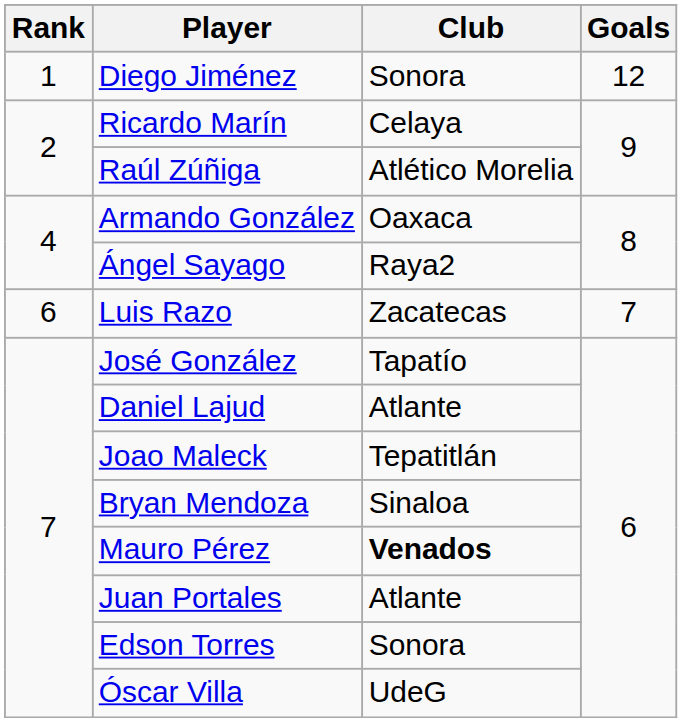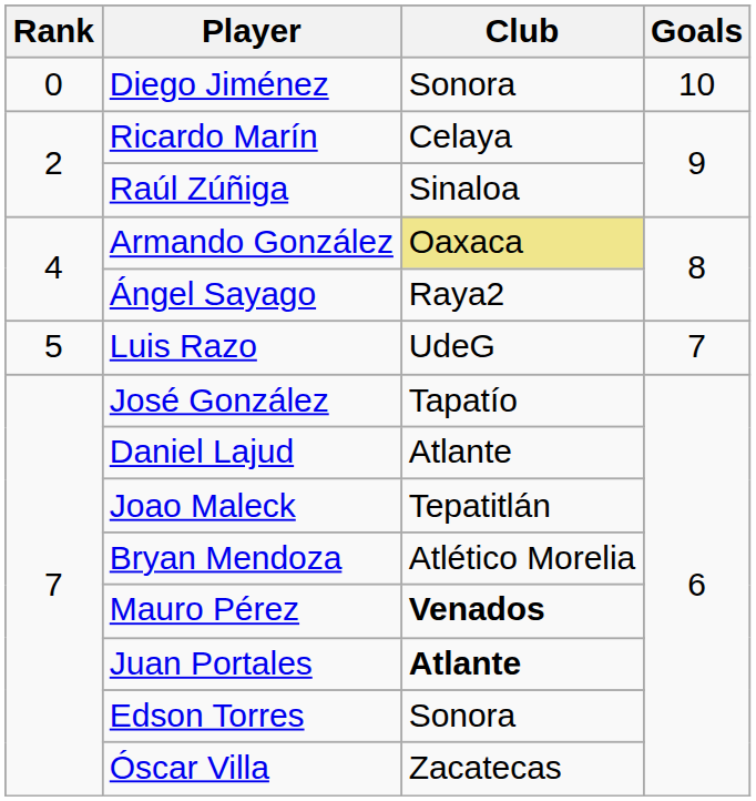 <table class="wikitable">
 <tr>
 <th>Rank</th>
 <th>Player</th>
 <th>Club</th>
 <th>Goals</th>
 </tr>
 <tr>
-<td align=center rowspan=1>1</td>
+<td align=center rowspan=1>0</td>
 <td> <a href='#'>Diego Jiménez</a></td>
 <td>Sonora</td>
-<td align=center rowspan=1>12</td>
+<td align=center rowspan=1>10</td>
 </tr>
 <tr>
 <td align=center rowspan=2>2</td>
 <td> <a href='#'>Ricardo Marín</a></td>
 <td>Celaya</td>
 <td align=center rowspan=2>9</td>
 </tr>
 <tr>
 <td> <a href='#'>Raúl Zúñiga</a></td>
-<td>Atlético Morelia</td>
+<td>Sinaloa</td>
 </tr>
 <tr>
 <td align=center rowspan=2>4</td>
 <td> <a href='#'>Armando González</a></td>
-<td>Oaxaca</td>
+<td style="background: khaki;">Oaxaca</td>
 <td align=center rowspan=2>8</td>
 </tr>
 <tr>
 <td> <a href='#'>Ángel Sayago</a></td>
 <td>Raya2</td>
 </tr>
 <tr>
-<td align=center>6</td>
+<td align=center>5</td>
 <td> <a href='#'>Luis Razo</a></td>
-<td>Zacatecas</td>
+<td>UdeG</td>
 <td align=center>7</td>
 </tr>
 <tr>
 <td align=center rowspan=8>7</td>
 <td> <a href='#'>José González</a></td>
 <td>Tapatío</td>
 <td align=center rowspan=8>6</td>
 </tr>
 <tr>
 <td> <a href='#'>Daniel Lajud</a></td>
 <td>Atlante</td>
 </tr>
 <tr>
 <td> <a href='#'>Joao Maleck</a></td>
 <td>Tepatitlán</td>
 </tr>
 <tr>
 <td> <a href='#'>Bryan Mendoza</a></td>
-<td>Sinaloa</td>
+<td>Atlético Morelia</td>
 </tr>
 <tr>
 <td> <a href='#'>Mauro Pérez</a></td>
 <td><strong>Venados</strong></td>
 </tr>
 <tr>
 <td> <a href='#'>Juan Portales</a></td>
-<td>Atlante</td>
+<td><strong>Atlante</strong></td>
 </tr>
 <tr>
 <td> <a href='#'>Edson Torres</a></td>
 <td>Sonora</td>
 </tr>
 <tr>
 <td> <a href='#'>Óscar Villa</a></td>
-<td>UdeG</td>
+<td>Zacatecas</td>
 </tr>
 </table>
